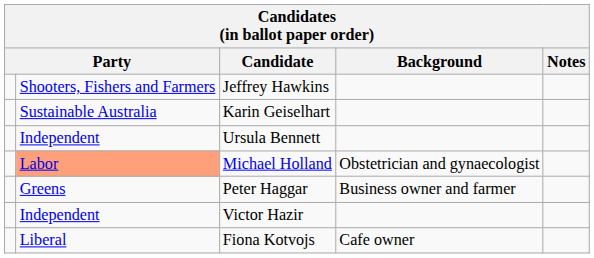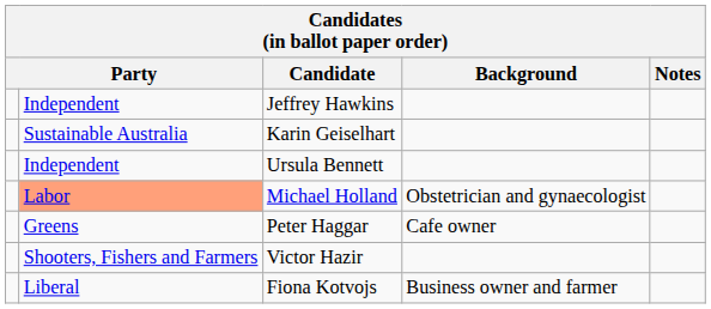 <table class="wikitable">
 <tr>
 <th colspan="6">Candidates<br>(in ballot paper order)</th>
 </tr>
 <tr>
 <th colspan="2">Party</th>
 <th>Candidate</th>
 <th>Background</th>
 <th>Notes</th>
 </tr>
 <tr>
 <td></td>
-<td><a href='#'>Shooters, Fishers and Farmers</a></td>
+<td><a href='#'>Independent</a></td>
 <td>Jeffrey Hawkins</td>
 <td></td>
 <td></td>
 </tr>
 <tr>
 <td></td>
 <td><a href='#'>Sustainable Australia</a></td>
 <td>Karin Geiselhart</td>
 <td></td>
 <td></td>
 </tr>
 <tr>
 <td></td>
 <td><a href='#'>Independent</a></td>
 <td>Ursula Bennett</td>
 <td></td>
 <td></td>
 </tr>
 <tr>
 <td> </td>
 <td style="background: lightsalmon;"><a href='#'>Labor</a></td>
 <td><a href='#'>Michael Holland</a></td>
 <td>Obstetrician and gynaecologist</td>
 <td></td>
 </tr>
 <tr>
 <td></td>
 <td><a href='#'>Greens</a></td>
 <td>Peter Haggar</td>
-<td>Business owner and farmer</td>
+<td>Cafe owner</td>
 <td></td>
 </tr>
 <tr>
 <td></td>
-<td><a href='#'>Independent</a></td>
+<td><a href='#'>Shooters, Fishers and Farmers</a></td>
 <td>Victor Hazir</td>
 <td></td>
 <td></td>
 </tr>
 <tr>
 <td> </td>
 <td><a href='#'>Liberal</a></td>
 <td>Fiona Kotvojs</td>
-<td>Cafe owner</td>
+<td>Business owner and farmer</td>
 <td></td>
 </tr>
 </table>
